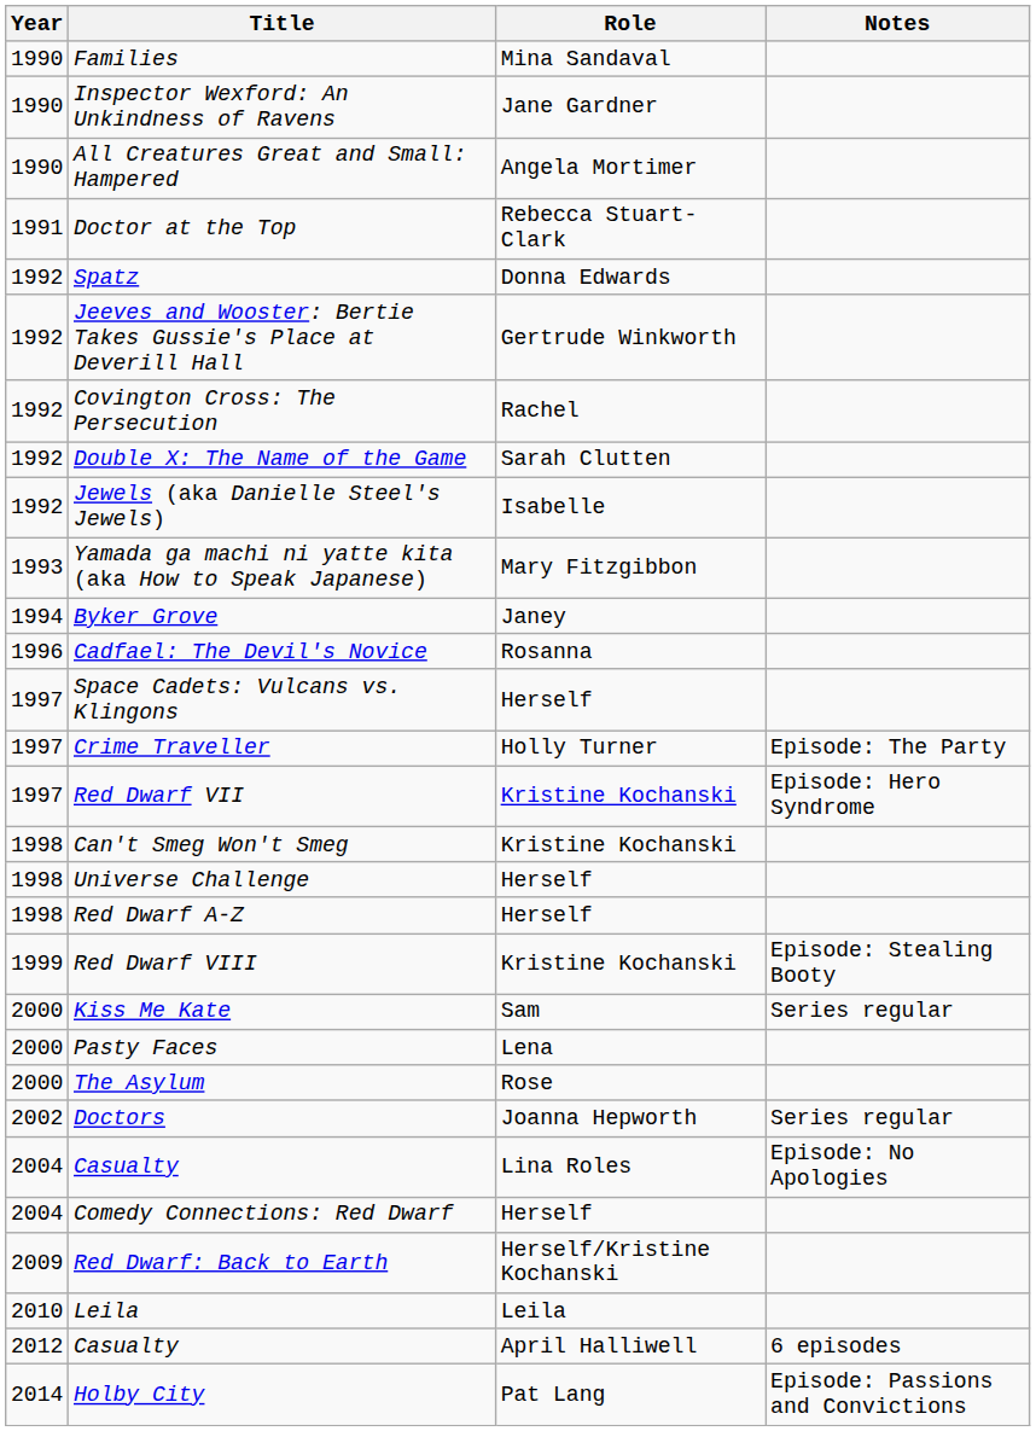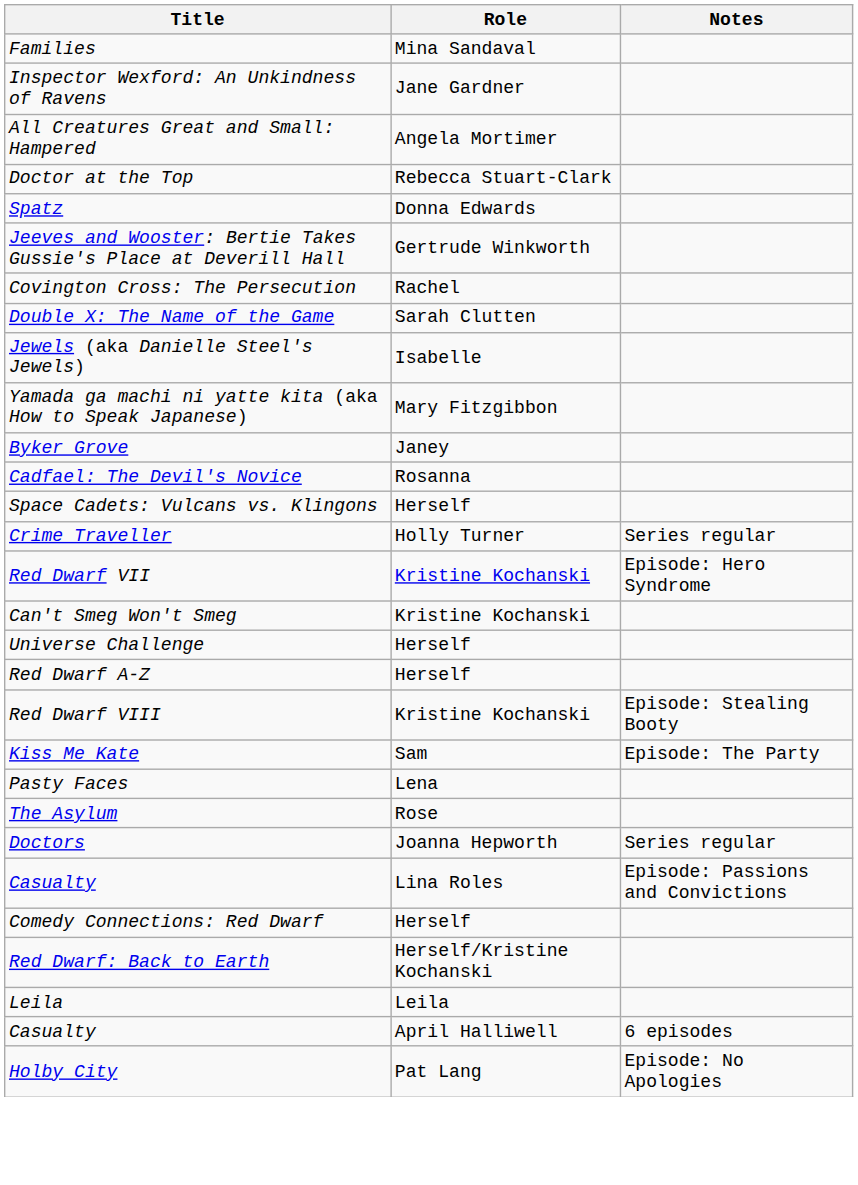 <table class="wikitable sortable">
 <tr>
-<th>Year</th>
 <th>Title</th>
 <th>Role</th>
 <th class="unsortable">Notes</th>
 </tr>
 <tr>
-<td>1990</td>
 <td><em>Families</em></td>
 <td>Mina Sandaval</td>
 <td></td>
 </tr>
 <tr>
-<td>1990</td>
 <td><em>Inspector Wexford: An Unkindness of Ravens</em></td>
 <td>Jane Gardner</td>
 <td></td>
 </tr>
 <tr>
-<td>1990</td>
 <td><em>All Creatures Great and Small: Hampered</em></td>
 <td>Angela Mortimer</td>
 <td></td>
 </tr>
 <tr>
-<td>1991</td>
 <td><em>Doctor at the Top</em></td>
 <td>Rebecca Stuart-Clark</td>
 <td></td>
 </tr>
 <tr>
-<td>1992</td>
 <td><em><a href='#'>Spatz</a></em></td>
 <td>Donna Edwards</td>
 <td></td>
 </tr>
 <tr>
-<td>1992</td>
 <td><em><a href='#'>Jeeves and Wooster</a>: Bertie Takes Gussie's Place at Deverill Hall</em></td>
 <td>Gertrude Winkworth</td>
 <td></td>
 </tr>
 <tr>
-<td>1992</td>
 <td><em>Covington Cross: The Persecution</em></td>
 <td>Rachel</td>
 <td></td>
 </tr>
 <tr>
-<td>1992</td>
 <td><em><a href='#'>Double X: The Name of the Game</a></em></td>
 <td>Sarah Clutten</td>
 <td></td>
 </tr>
 <tr>
-<td>1992</td>
 <td><em><a href='#'>Jewels</a></em> (aka <em>Danielle Steel's Jewels</em>)</td>
 <td>Isabelle</td>
 <td></td>
 </tr>
 <tr>
-<td>1993</td>
 <td><em>Yamada ga machi ni yatte kita</em> (aka <em>How to Speak Japanese</em>)</td>
 <td>Mary Fitzgibbon</td>
 <td></td>
 </tr>
 <tr>
-<td>1994</td>
 <td><em><a href='#'>Byker Grove</a></em></td>
 <td>Janey</td>
 <td></td>
 </tr>
 <tr>
-<td>1996</td>
 <td><em><a href='#'>Cadfael: The Devil's Novice</a></em></td>
 <td>Rosanna</td>
 <td></td>
 </tr>
 <tr>
-<td>1997</td>
 <td><em>Space Cadets: Vulcans vs. Klingons</em></td>
 <td>Herself</td>
 <td></td>
 </tr>
 <tr>
-<td>1997</td>
 <td><em><a href='#'>Crime Traveller</a></em></td>
 <td>Holly Turner</td>
-<td>Episode: The Party</td>
+<td>Series regular</td>
 </tr>
 <tr>
-<td>1997</td>
 <td><em><a href='#'>Red Dwarf</a> VII</em></td>
 <td><a href='#'>Kristine Kochanski</a></td>
 <td>Episode: Hero Syndrome</td>
 </tr>
 <tr>
-<td>1998</td>
 <td><em>Can't Smeg Won't Smeg</em></td>
 <td>Kristine Kochanski</td>
 <td></td>
 </tr>
 <tr>
-<td>1998</td>
 <td><em>Universe Challenge</em></td>
 <td>Herself</td>
 <td></td>
 </tr>
 <tr>
-<td>1998</td>
 <td><em>Red Dwarf A-Z</em></td>
 <td>Herself</td>
 <td></td>
 </tr>
 <tr>
-<td>1999</td>
 <td><em>Red Dwarf VIII</em></td>
 <td>Kristine Kochanski</td>
 <td>Episode: Stealing Booty</td>
 </tr>
 <tr>
-<td>2000</td>
 <td><em><a href='#'>Kiss Me Kate</a></em></td>
 <td>Sam</td>
-<td>Series regular</td>
+<td>Episode: The Party</td>
 </tr>
 <tr>
-<td>2000</td>
 <td><em>Pasty Faces</em></td>
 <td>Lena</td>
 <td></td>
 </tr>
 <tr>
-<td>2000</td>
 <td><em><a href='#'>The Asylum</a></em></td>
 <td>Rose</td>
 <td></td>
 </tr>
 <tr>
-<td>2002</td>
 <td><em><a href='#'>Doctors</a></em></td>
 <td>Joanna Hepworth</td>
 <td>Series regular</td>
 </tr>
 <tr>
-<td>2004</td>
 <td><em><a href='#'>Casualty</a></em></td>
 <td>Lina Roles</td>
-<td>Episode: No Apologies</td>
+<td>Episode: Passions and Convictions</td>
 </tr>
 <tr>
-<td>2004</td>
 <td><em>Comedy Connections: Red Dwarf</em></td>
 <td>Herself</td>
 <td></td>
 </tr>
 <tr>
-<td>2009</td>
 <td><em><a href='#'>Red Dwarf: Back to Earth</a></em></td>
 <td>Herself/Kristine Kochanski</td>
 <td></td>
 </tr>
 <tr>
-<td>2010</td>
 <td><em>Leila</em></td>
 <td>Leila</td>
 <td></td>
 </tr>
 <tr>
-<td>2012</td>
 <td><em>Casualty</em></td>
 <td>April Halliwell</td>
 <td>6 episodes</td>
 </tr>
 <tr>
-<td>2014</td>
 <td><em><a href='#'>Holby City</a></em></td>
 <td>Pat Lang</td>
-<td>Episode: Passions and Convictions</td>
+<td>Episode: No Apologies</td>
 </tr>
 </table>
